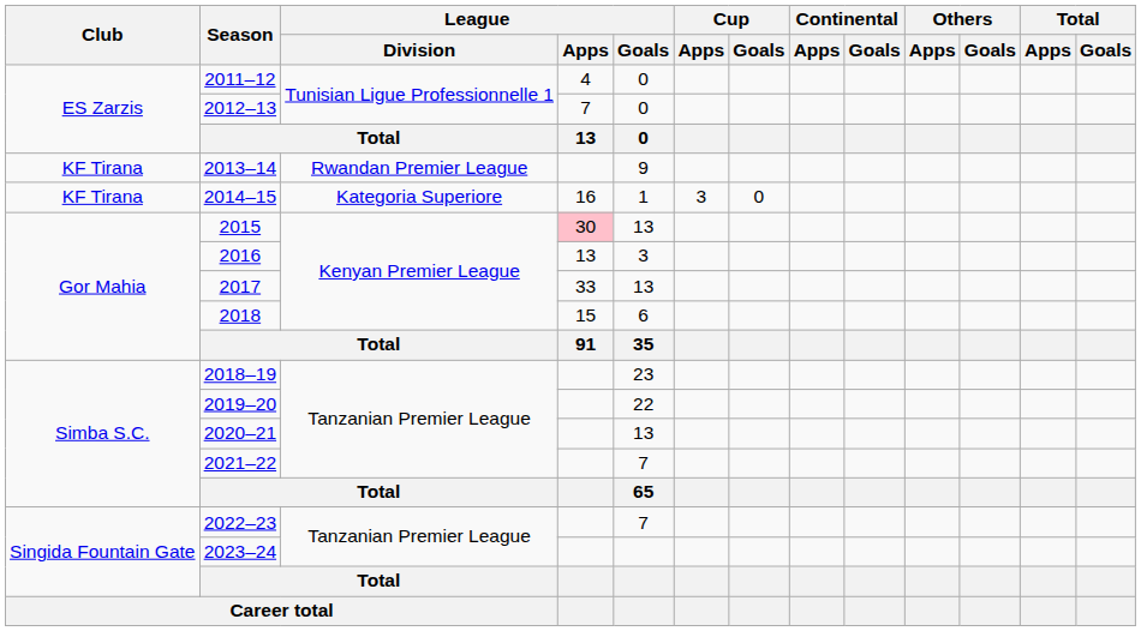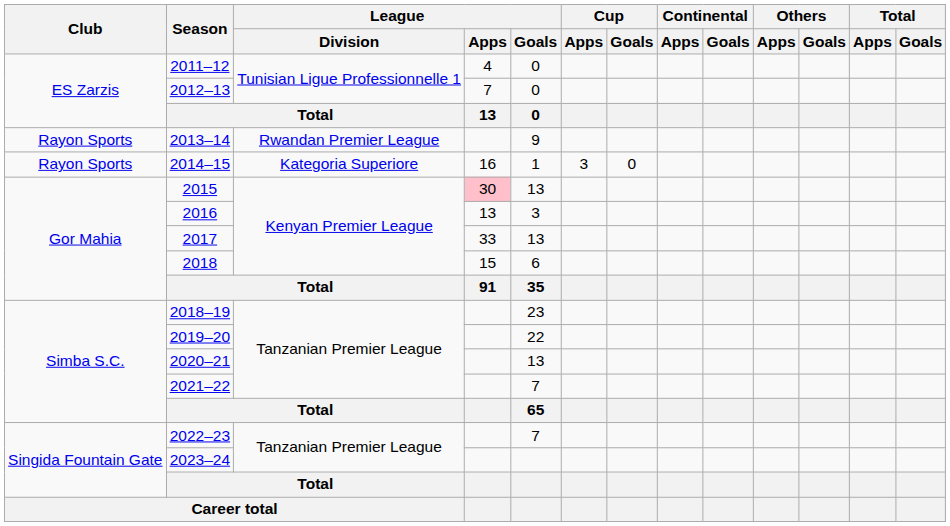 <table class="wikitable" style="text-align:center">
 <tr>
 <th rowspan="2">Club</th>
 <th rowspan="2">Season</th>
 <th colspan="3">League</th>
 <th colspan="2">Cup</th>
 <th colspan="2">Continental</th>
 <th colspan="2">Others</th>
 <th colspan="2">Total</th>
 </tr>
 <tr>
 <th>Division</th>
 <th>Apps</th>
 <th>Goals</th>
 <th>Apps</th>
 <th>Goals</th>
 <th>Apps</th>
 <th>Goals</th>
 <th>Apps</th>
 <th>Goals</th>
 <th>Apps</th>
 <th>Goals</th>
 </tr>
 <tr>
 <td rowspan="3"><a href='#'>ES Zarzis</a></td>
 <td><a href='#'>2011–12</a></td>
 <td rowspan="2"><a href='#'>Tunisian Ligue Professionnelle 1</a></td>
 <td>4</td>
 <td>0</td>
 <td></td>
 <td></td>
 <td></td>
 <td></td>
 <td></td>
 <td></td>
 <td></td>
 <td></td>
 </tr>
 <tr>
 <td><a href='#'>2012–13</a></td>
 <td>7</td>
 <td>0</td>
 <td></td>
 <td></td>
 <td></td>
 <td></td>
 <td></td>
 <td></td>
 <td></td>
 <td></td>
 </tr>
 <tr>
 <th colspan="2">Total</th>
 <th>13</th>
 <th>0</th>
 <th></th>
 <th></th>
 <th></th>
 <th></th>
 <th></th>
 <th></th>
 <th></th>
 <th></th>
 </tr>
 <tr>
-<td><a href='#'>KF Tirana</a></td>
+<td><a href='#'>Rayon Sports</a></td>
 <td><a href='#'>2013–14</a></td>
 <td><a href='#'>Rwandan Premier League</a></td>
 <td></td>
 <td>9</td>
 <td></td>
 <td></td>
 <td></td>
 <td></td>
 <td></td>
 <td></td>
 <td></td>
 <td></td>
 </tr>
 <tr>
-<td><a href='#'>KF Tirana</a></td>
+<td><a href='#'>Rayon Sports</a></td>
 <td><a href='#'>2014–15</a></td>
 <td><a href='#'>Kategoria Superiore</a></td>
 <td>16</td>
 <td>1</td>
 <td>3</td>
 <td>0</td>
 <td></td>
 <td></td>
 <td></td>
 <td></td>
 <td></td>
 <td></td>
 </tr>
 <tr>
 <td rowspan="5"><a href='#'>Gor Mahia</a></td>
 <td><a href='#'>2015</a></td>
 <td rowspan="4"><a href='#'>Kenyan Premier League</a></td>
 <td style="background: pink;">30</td>
 <td>13</td>
 <td></td>
 <td></td>
 <td></td>
 <td></td>
 <td></td>
 <td></td>
 <td></td>
 <td></td>
 </tr>
 <tr>
 <td><a href='#'>2016</a></td>
 <td>13</td>
 <td>3</td>
 <td></td>
 <td></td>
 <td></td>
 <td></td>
 <td></td>
 <td></td>
 <td></td>
 <td></td>
 </tr>
 <tr>
 <td><a href='#'>2017</a></td>
 <td>33</td>
 <td>13</td>
 <td></td>
 <td></td>
 <td></td>
 <td></td>
 <td></td>
 <td></td>
 <td></td>
 <td></td>
 </tr>
 <tr>
 <td><a href='#'>2018</a></td>
 <td>15</td>
 <td>6</td>
 <td></td>
 <td></td>
 <td></td>
 <td></td>
 <td></td>
 <td></td>
 <td></td>
 <td></td>
 </tr>
 <tr>
 <th colspan="2">Total</th>
 <th>91</th>
 <th>35</th>
 <th></th>
 <th></th>
 <th></th>
 <th></th>
 <th></th>
 <th></th>
 <th></th>
 <th></th>
 </tr>
 <tr>
 <td rowspan="5"><a href='#'>Simba S.C.</a></td>
 <td><a href='#'>2018–19</a></td>
 <td rowspan="4">Tanzanian Premier League</td>
 <td></td>
 <td>23</td>
 <td></td>
 <td></td>
 <td></td>
 <td></td>
 <td></td>
 <td></td>
 <td></td>
 <td></td>
 </tr>
 <tr>
 <td><a href='#'>2019–20</a></td>
 <td></td>
 <td>22</td>
 <td></td>
 <td></td>
 <td></td>
 <td></td>
 <td></td>
 <td></td>
 <td></td>
 <td></td>
 </tr>
 <tr>
 <td><a href='#'>2020–21</a></td>
 <td></td>
 <td>13</td>
 <td></td>
 <td></td>
 <td></td>
 <td></td>
 <td></td>
 <td></td>
 <td></td>
 <td></td>
 </tr>
 <tr>
 <td><a href='#'>2021–22</a></td>
 <td></td>
 <td>7</td>
 <td></td>
 <td></td>
 <td></td>
 <td></td>
 <td></td>
 <td></td>
 <td></td>
 <td></td>
 </tr>
 <tr>
 <th colspan="2">Total</th>
 <th></th>
 <th>65</th>
 <th></th>
 <th></th>
 <th></th>
 <th></th>
 <th></th>
 <th></th>
 <th></th>
 <th></th>
 </tr>
 <tr>
 <td rowspan="3"><a href='#'>Singida Fountain Gate</a></td>
 <td><a href='#'>2022–23</a></td>
 <td rowspan="2">Tanzanian Premier League</td>
 <td></td>
 <td>7</td>
 <td></td>
 <td></td>
 <td></td>
 <td></td>
 <td></td>
 <td></td>
 <td></td>
 <td></td>
 </tr>
 <tr>
 <td><a href='#'>2023–24</a></td>
 <td></td>
 <td></td>
 <td></td>
 <td></td>
 <td></td>
 <td></td>
 <td></td>
 <td></td>
 <td></td>
 <td></td>
 </tr>
 <tr>
 <th colspan="2">Total</th>
 <th></th>
 <th></th>
 <th></th>
 <th></th>
 <th></th>
 <th></th>
 <th></th>
 <th></th>
 <th></th>
 <th></th>
 </tr>
 <tr>
 <th colspan="3">Career total</th>
 <th></th>
 <th></th>
 <th></th>
 <th></th>
 <th></th>
 <th></th>
 <th></th>
 <th></th>
 <th></th>
 <th></th>
 </tr>
 </table>
